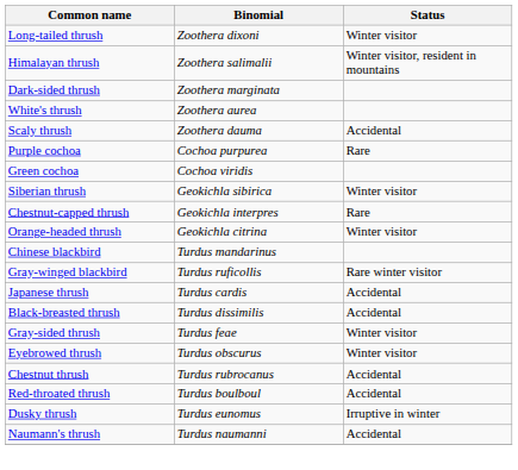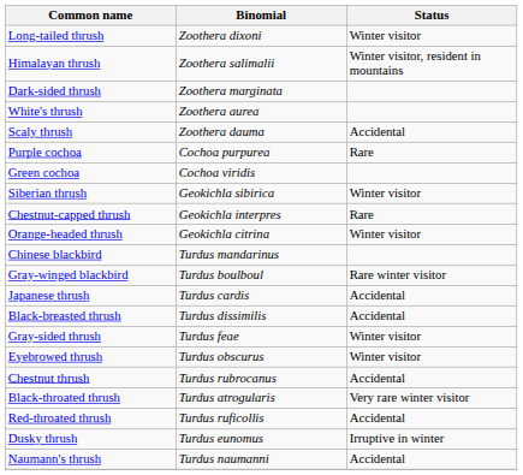 <table width=72% class="wikitable">
 <tr>
 <th width=24%>Common name</th>
 <th width=24%>Binomial</th>
 <th width=24%>Status</th>
 </tr>
 <tr>
 <td><a href='#'>Long-tailed thrush</a></td>
 <td><em>Zoothera dixoni</em></td>
 <td>Winter visitor</td>
 </tr>
 <tr>
 <td><a href='#'>Himalayan thrush</a></td>
 <td><em>Zoothera salimalii</em></td>
 <td>Winter visitor, resident in mountains</td>
 </tr>
 <tr>
 <td><a href='#'>Dark-sided thrush</a></td>
 <td><em>Zoothera marginata</em></td>
 <td></td>
 </tr>
 <tr>
 <td><a href='#'>White's thrush</a></td>
 <td><em>Zoothera aurea</em></td>
 <td></td>
 </tr>
 <tr>
 <td><a href='#'>Scaly thrush</a></td>
 <td><em>Zoothera dauma</em></td>
 <td>Accidental</td>
 </tr>
 <tr>
 <td><a href='#'>Purple cochoa</a></td>
 <td><em>Cochoa purpurea</em></td>
 <td>Rare</td>
 </tr>
 <tr>
 <td><a href='#'>Green cochoa</a></td>
 <td><em>Cochoa viridis</em></td>
 <td></td>
 </tr>
 <tr>
 <td><a href='#'>Siberian thrush</a></td>
 <td><em>Geokichla sibirica</em></td>
 <td>Winter visitor</td>
 </tr>
 <tr>
 <td><a href='#'>Chestnut-capped thrush</a></td>
 <td><em>Geokichla interpres</em></td>
 <td>Rare</td>
 </tr>
 <tr>
 <td><a href='#'>Orange-headed thrush</a></td>
 <td><em>Geokichla citrina</em></td>
 <td>Winter visitor</td>
 </tr>
 <tr>
 <td><a href='#'>Chinese blackbird</a></td>
 <td><em>Turdus mandarinus</em></td>
 <td></td>
 </tr>
 <tr>
 <td><a href='#'>Gray-winged blackbird</a></td>
-<td><em>Turdus ruficollis</em></td>
+<td><em>Turdus boulboul</em></td>
 <td>Rare winter visitor</td>
 </tr>
 <tr>
 <td><a href='#'>Japanese thrush</a></td>
 <td><em>Turdus cardis</em></td>
 <td>Accidental</td>
 </tr>
 <tr>
 <td><a href='#'>Black-breasted thrush</a></td>
 <td><em>Turdus dissimilis</em></td>
 <td>Accidental</td>
 </tr>
 <tr>
 <td><a href='#'>Gray-sided thrush</a></td>
 <td><em>Turdus feae</em></td>
 <td>Winter visitor</td>
 </tr>
 <tr>
 <td><a href='#'>Eyebrowed thrush</a></td>
 <td><em>Turdus obscurus</em></td>
 <td>Winter visitor</td>
 </tr>
 <tr>
 <td><a href='#'>Chestnut thrush</a></td>
 <td><em>Turdus rubrocanus</em></td>
 <td>Accidental</td>
 </tr>
 <tr>
+<td><a href='#'>Black-throated thrush</a></td>
+<td><em>Turdus atrogularis</em></td>
+<td>Very rare winter visitor</td>
+</tr>
+<tr>
 <td><a href='#'>Red-throated thrush</a></td>
-<td><em>Turdus boulboul</em></td>
+<td><em>Turdus ruficollis</em></td>
 <td>Accidental</td>
 </tr>
 <tr>
 <td><a href='#'>Dusky thrush</a></td>
 <td><em>Turdus eunomus</em></td>
 <td>Irruptive in winter</td>
 </tr>
 <tr>
 <td><a href='#'>Naumann's thrush</a></td>
 <td><em>Turdus naumanni</em></td>
 <td>Accidental</td>
 </tr>
 <tr>
 </tr>
 </table>
